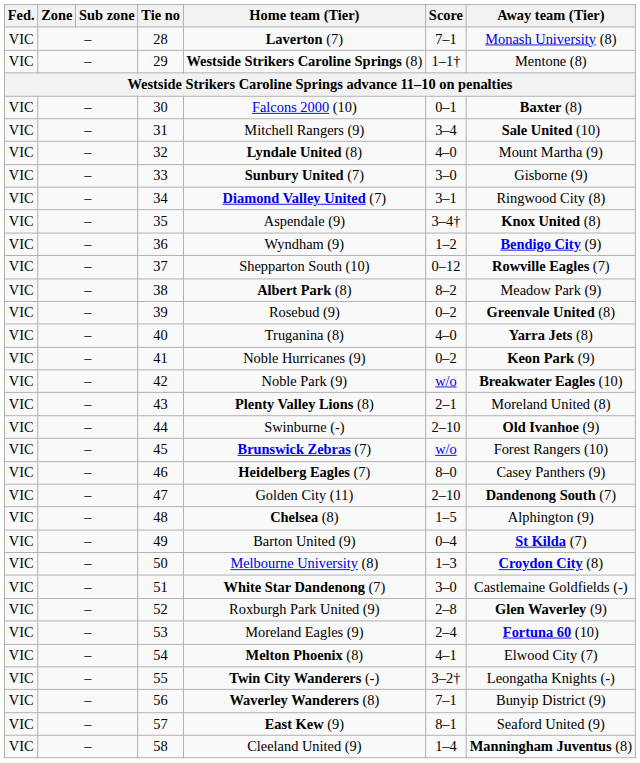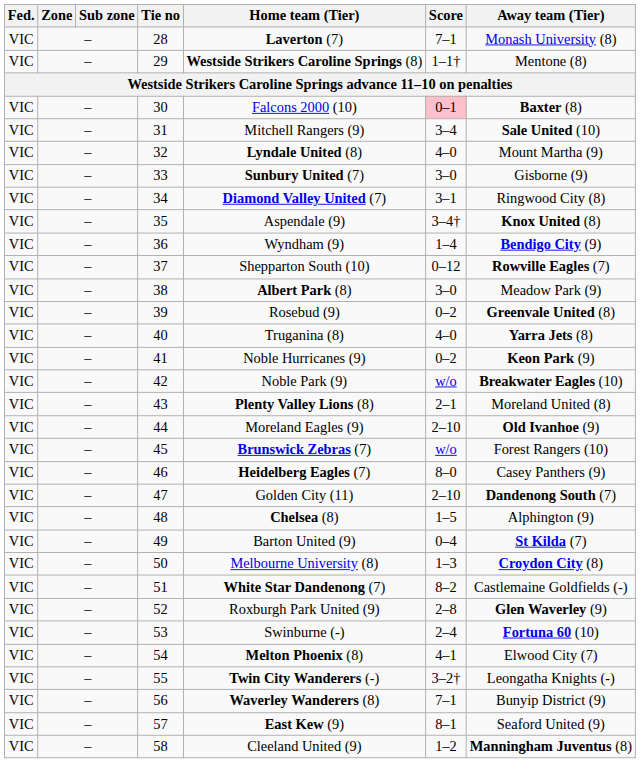 <table class="wikitable" style="text-align:center">
 <tr>
 <th>Fed.</th>
 <th>Zone</th>
 <th>Sub zone</th>
 <th>Tie no</th>
 <th>Home team (Tier)</th>
 <th>Score</th>
 <th>Away team (Tier)</th>
 </tr>
 <tr>
 <td>VIC</td>
 <td colspan=2>–</td>
 <td>28</td>
 <td><strong>Laverton</strong> (7)</td>
 <td>7–1</td>
 <td><a href='#'>Monash University</a> (8)</td>
 </tr>
 <tr>
 <td>VIC</td>
 <td colspan=2>–</td>
 <td>29</td>
 <td><strong>Westside Strikers Caroline Springs</strong> (8)</td>
 <td>1–1†</td>
 <td>Mentone (8)</td>
 </tr>
 <tr>
 <th colspan=7>Westside Strikers Caroline Springs advance 11–10 on penalties</th>
 </tr>
 <tr>
 <td>VIC</td>
 <td colspan=2>–</td>
 <td>30</td>
 <td><a href='#'>Falcons 2000</a> (10)</td>
-<td>0–1</td>
+<td style="background: pink;">0–1</td>
 <td><strong>Baxter</strong> (8)</td>
 </tr>
 <tr>
 <td>VIC</td>
 <td colspan=2>–</td>
 <td>31</td>
 <td>Mitchell Rangers (9)</td>
 <td>3–4</td>
 <td><strong>Sale United</strong> (10)</td>
 </tr>
 <tr>
 <td>VIC</td>
 <td colspan=2>–</td>
 <td>32</td>
 <td><strong>Lyndale United</strong> (8)</td>
 <td>4–0</td>
 <td>Mount Martha (9)</td>
 </tr>
 <tr>
 <td>VIC</td>
 <td colspan=2>–</td>
 <td>33</td>
 <td><strong>Sunbury United</strong> (7)</td>
 <td>3–0</td>
 <td>Gisborne (9)</td>
 </tr>
 <tr>
 <td>VIC</td>
 <td colspan=2>–</td>
 <td>34</td>
 <td><strong><a href='#'>Diamond Valley United</a></strong> (7)</td>
 <td>3–1</td>
 <td>Ringwood City (8)</td>
 </tr>
 <tr>
 <td>VIC</td>
 <td colspan=2>–</td>
 <td>35</td>
 <td>Aspendale (9)</td>
 <td>3–4†</td>
 <td><strong>Knox United</strong> (8)</td>
 </tr>
 <tr>
 <td>VIC</td>
 <td colspan=2>–</td>
 <td>36</td>
 <td>Wyndham (9)</td>
-<td>1–2</td>
+<td>1–4</td>
 <td><strong><a href='#'>Bendigo City</a></strong> (9)</td>
 </tr>
 <tr>
 <td>VIC</td>
 <td colspan=2>–</td>
 <td>37</td>
 <td>Shepparton South (10)</td>
 <td>0–12</td>
 <td><strong>Rowville Eagles</strong> (7)</td>
 </tr>
 <tr>
 <td>VIC</td>
 <td colspan=2>–</td>
 <td>38</td>
 <td><strong>Albert Park</strong> (8)</td>
-<td>8–2</td>
+<td>3–0</td>
 <td>Meadow Park (9)</td>
 </tr>
 <tr>
 <td>VIC</td>
 <td colspan=2>–</td>
 <td>39</td>
 <td>Rosebud (9)</td>
 <td>0–2</td>
 <td><strong>Greenvale United</strong> (8)</td>
 </tr>
 <tr>
 <td>VIC</td>
 <td colspan=2>–</td>
 <td>40</td>
 <td>Truganina (8)</td>
 <td>4–0</td>
 <td><strong>Yarra Jets</strong> (8)</td>
 </tr>
 <tr>
 <td>VIC</td>
 <td colspan=2>–</td>
 <td>41</td>
 <td>Noble Hurricanes (9)</td>
 <td>0–2</td>
 <td><strong>Keon Park</strong> (9)</td>
 </tr>
 <tr>
 <td>VIC</td>
 <td colspan=2>–</td>
 <td>42</td>
 <td>Noble Park (9)</td>
 <td><a href='#'>w/o</a></td>
 <td><strong>Breakwater Eagles</strong> (10)</td>
 </tr>
 <tr>
 <td>VIC</td>
 <td colspan=2>–</td>
 <td>43</td>
 <td><strong>Plenty Valley Lions</strong> (8)</td>
 <td>2–1</td>
 <td>Moreland United (8)</td>
 </tr>
 <tr>
 <td>VIC</td>
 <td colspan=2>–</td>
 <td>44</td>
-<td>Swinburne (-)</td>
+<td>Moreland Eagles (9)</td>
 <td>2–10</td>
 <td><strong>Old Ivanhoe</strong> (9)</td>
 </tr>
 <tr>
 <td>VIC</td>
 <td colspan=2>–</td>
 <td>45</td>
 <td><strong><a href='#'>Brunswick Zebras</a></strong> (7)</td>
 <td><a href='#'>w/o</a></td>
 <td>Forest Rangers (10)</td>
 </tr>
 <tr>
 <td>VIC</td>
 <td colspan=2>–</td>
 <td>46</td>
 <td><strong>Heidelberg Eagles</strong> (7)</td>
 <td>8–0</td>
 <td>Casey Panthers (9)</td>
 </tr>
 <tr>
 <td>VIC</td>
 <td colspan=2>–</td>
 <td>47</td>
 <td>Golden City (11)</td>
 <td>2–10</td>
 <td><strong>Dandenong South</strong> (7)</td>
 </tr>
 <tr>
 <td>VIC</td>
 <td colspan=2>–</td>
 <td>48</td>
 <td><strong>Chelsea</strong> (8)</td>
 <td>1–5</td>
 <td>Alphington (9)</td>
 </tr>
 <tr>
 <td>VIC</td>
 <td colspan=2>–</td>
 <td>49</td>
 <td>Barton United (9)</td>
 <td>0–4</td>
 <td><strong><a href='#'>St Kilda</a></strong> (7)</td>
 </tr>
 <tr>
 <td>VIC</td>
 <td colspan=2>–</td>
 <td>50</td>
 <td><a href='#'>Melbourne University</a> (8)</td>
 <td>1–3</td>
 <td><strong><a href='#'>Croydon City</a></strong> (8)</td>
 </tr>
 <tr>
 <td>VIC</td>
 <td colspan=2>–</td>
 <td>51</td>
 <td><strong>White Star Dandenong</strong> (7)</td>
-<td>3–0</td>
+<td>8–2</td>
 <td>Castlemaine Goldfields (-)</td>
 </tr>
 <tr>
 <td>VIC</td>
 <td colspan=2>–</td>
 <td>52</td>
 <td>Roxburgh Park United (9)</td>
 <td>2–8</td>
 <td><strong>Glen Waverley</strong> (9)</td>
 </tr>
 <tr>
 <td>VIC</td>
 <td colspan=2>–</td>
 <td>53</td>
-<td>Moreland Eagles (9)</td>
+<td>Swinburne (-)</td>
 <td>2–4</td>
 <td><strong><a href='#'>Fortuna 60</a></strong> (10)</td>
 </tr>
 <tr>
 <td>VIC</td>
 <td colspan=2>–</td>
 <td>54</td>
 <td><strong>Melton Phoenix</strong> (8)</td>
 <td>4–1</td>
 <td>Elwood City (7)</td>
 </tr>
 <tr>
 <td>VIC</td>
 <td colspan=2>–</td>
 <td>55</td>
 <td><strong>Twin City Wanderers</strong> (-)</td>
 <td>3–2†</td>
 <td>Leongatha Knights (-)</td>
 </tr>
 <tr>
 <td>VIC</td>
 <td colspan=2>–</td>
 <td>56</td>
 <td><strong>Waverley Wanderers</strong> (8)</td>
 <td>7–1</td>
 <td>Bunyip District (9)</td>
 </tr>
 <tr>
 <td>VIC</td>
 <td colspan=2>–</td>
 <td>57</td>
 <td><strong>East Kew</strong> (9)</td>
 <td>8–1</td>
 <td>Seaford United (9)</td>
 </tr>
 <tr>
 <td>VIC</td>
 <td colspan=2>–</td>
 <td>58</td>
 <td>Cleeland United (9)</td>
-<td>1–4</td>
+<td>1–2</td>
 <td><strong>Manningham Juventus</strong> (8)</td>
 </tr>
 </table>
